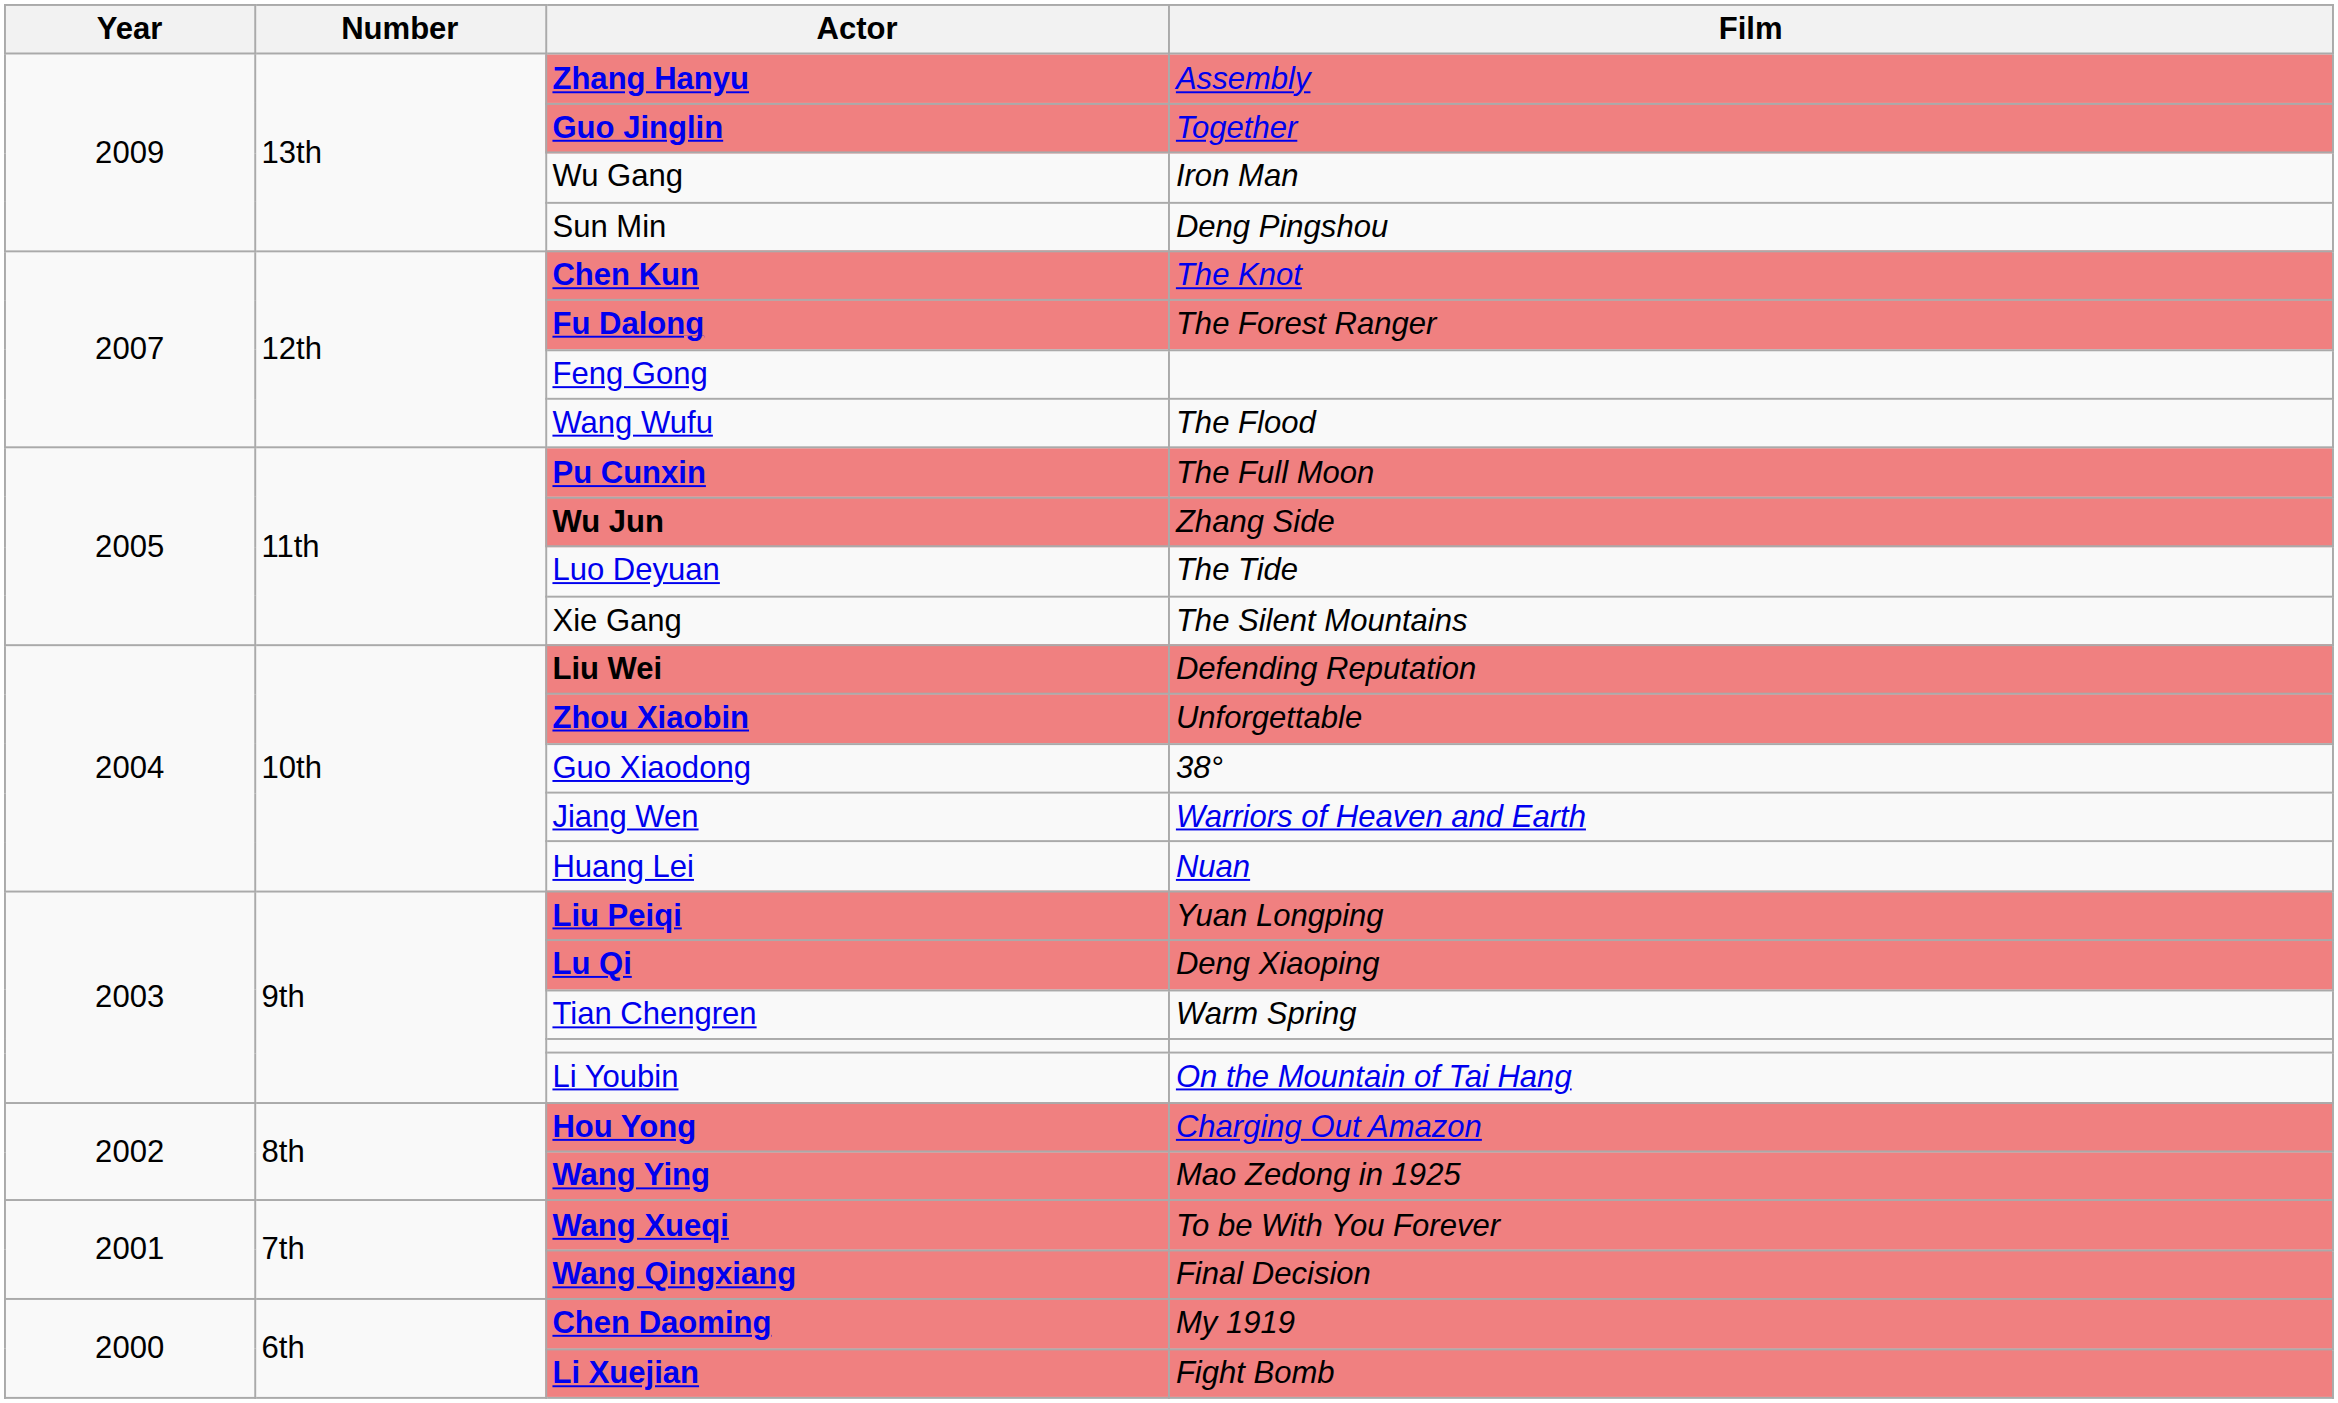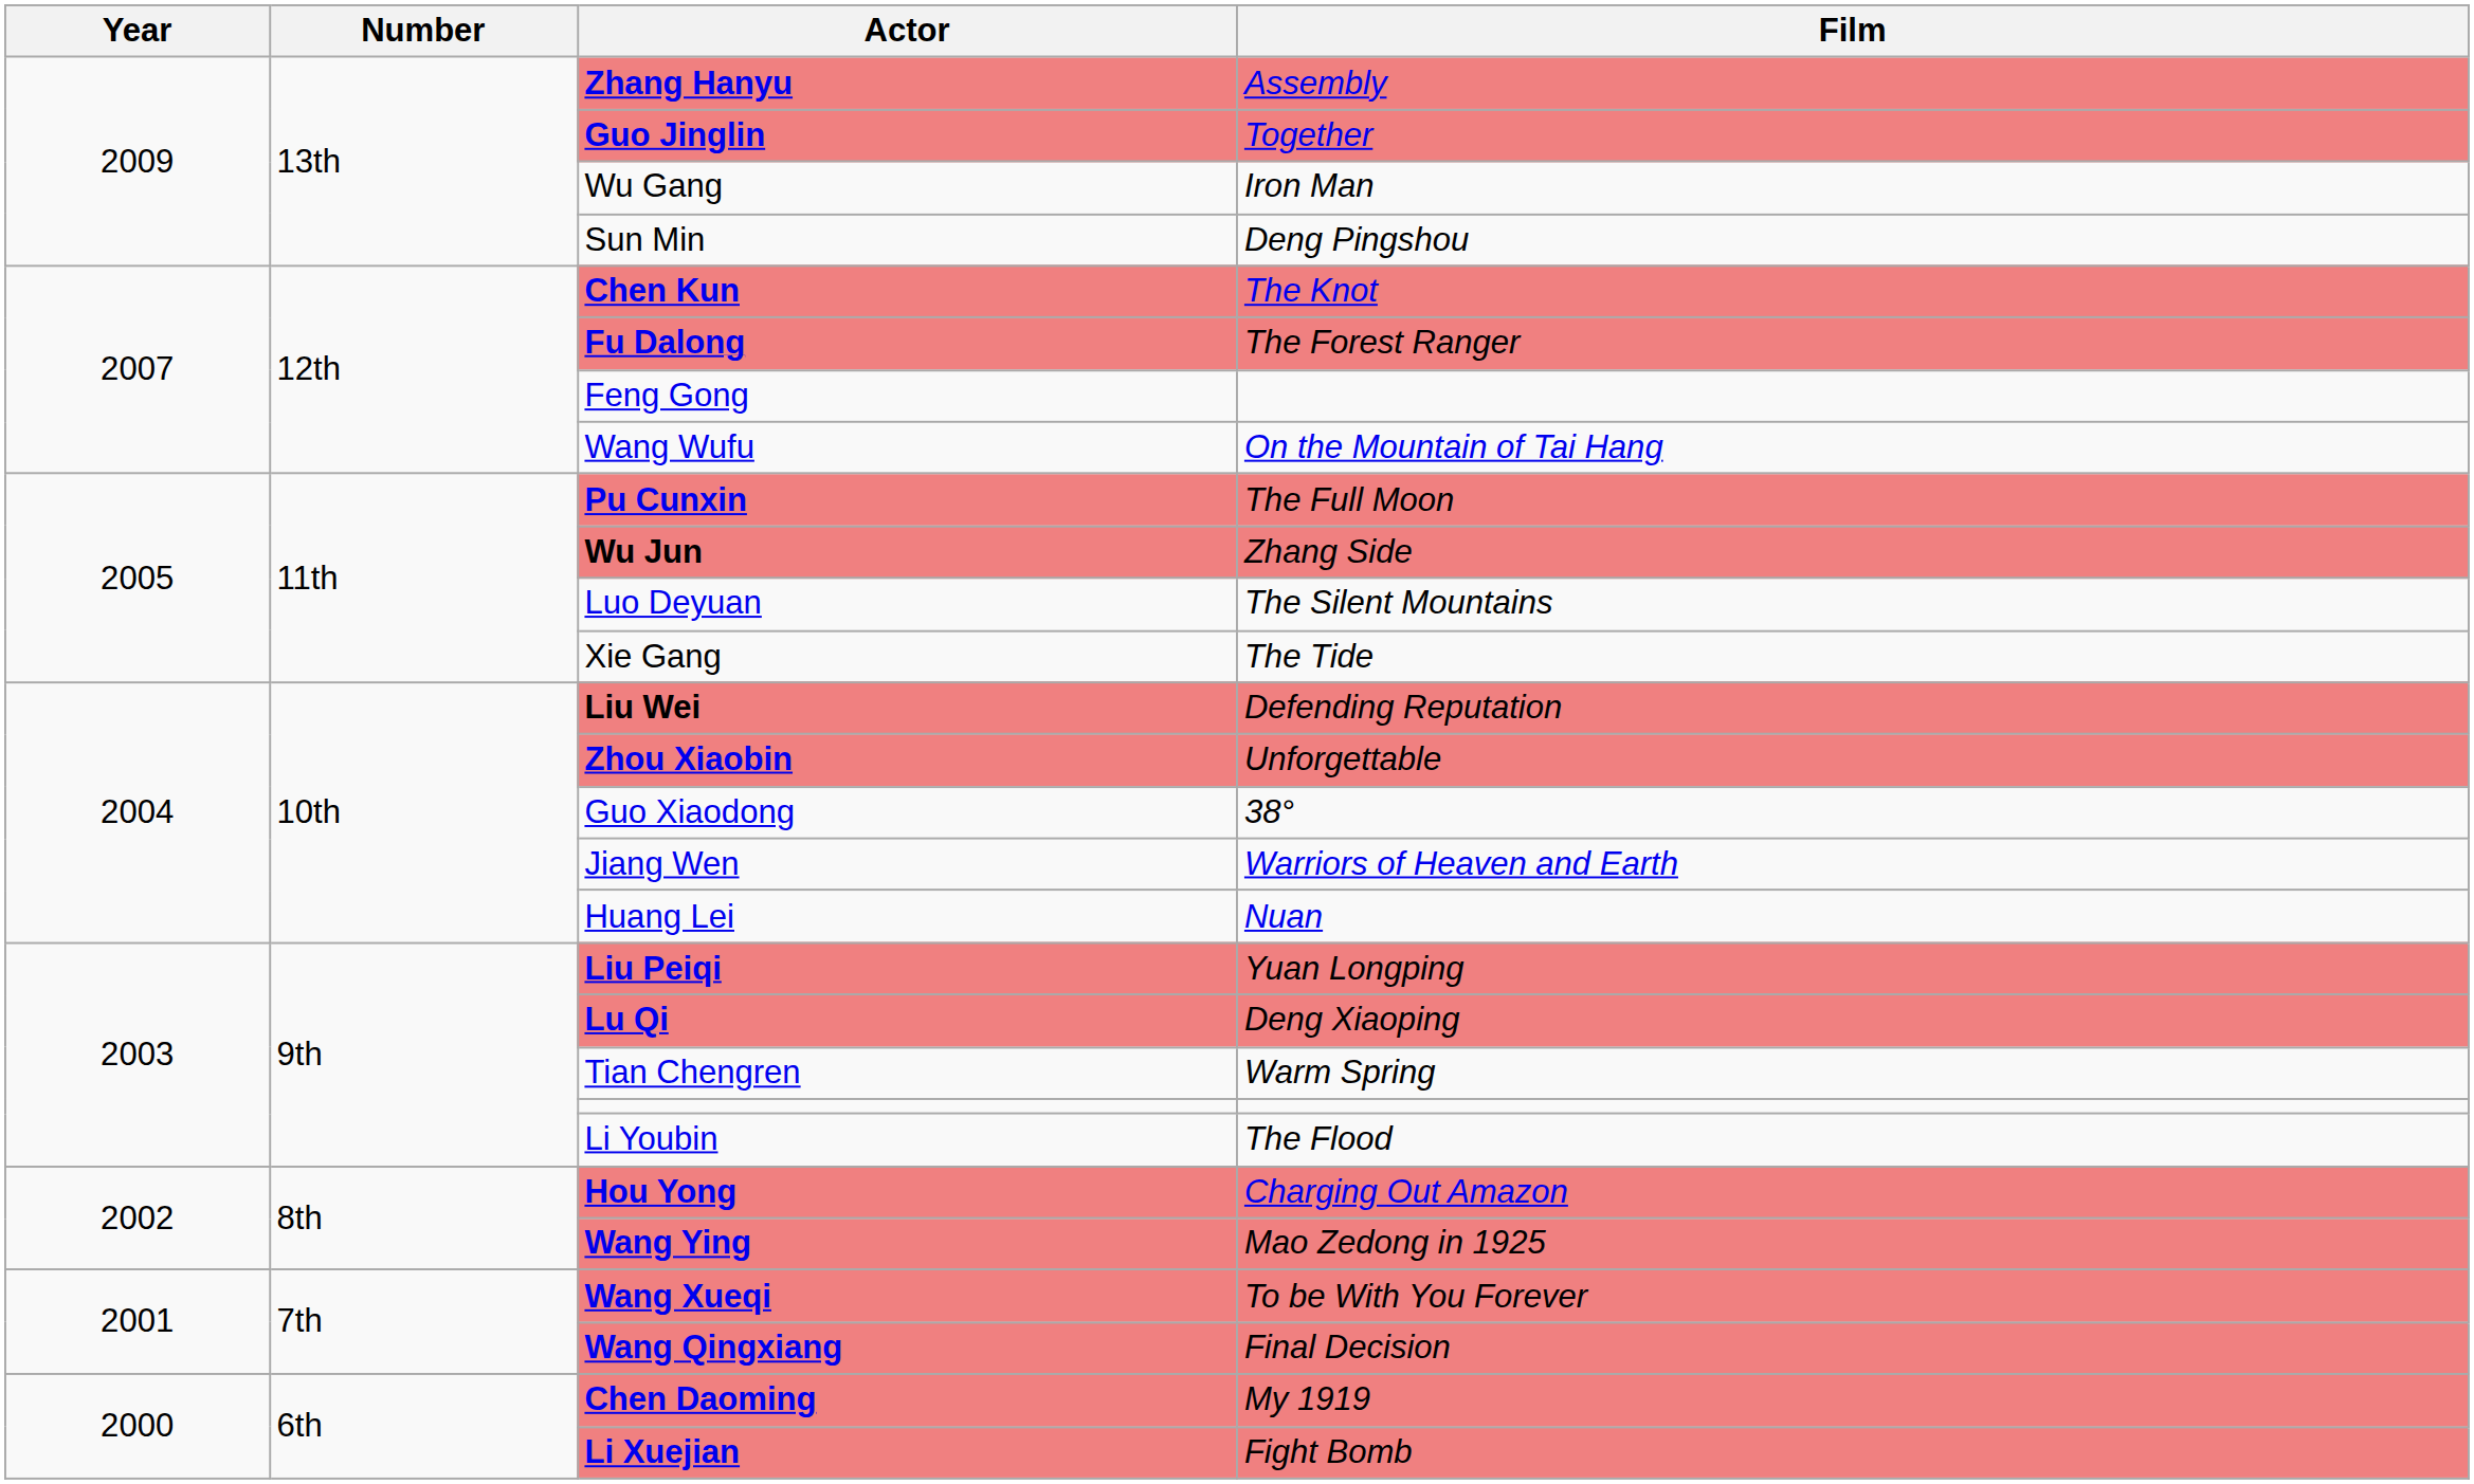 <table class="wikitable" width="95%" align="center">
 <tr>
 <th width="6%">Year</th>
 <th width="7%">Number</th>
 <th width="15%">Actor</th>
 <th width="28%">Film</th>
 </tr>
 <tr>
 <td rowspan="4" style="text-align:center;">2009</td>
 <td rowspan="4">13th</td>
 <td style="background:#F08080;"><strong><a href='#'>Zhang Hanyu</a></strong></td>
 <td style="background:#F08080;"><em><a href='#'>Assembly</a></em></td>
 </tr>
 <tr>
 <td style="background:#F08080;"><strong><a href='#'>Guo Jinglin</a></strong></td>
 <td style="background:#F08080;"><em><a href='#'>Together</a></em></td>
 </tr>
 <tr>
 <td>Wu Gang</td>
 <td><em>Iron Man</em></td>
 </tr>
 <tr>
 <td>Sun Min</td>
 <td><em>Deng Pingshou</em></td>
 </tr>
 <tr>
 <td rowspan="4" style="text-align:center;">2007</td>
 <td rowspan="4">12th</td>
 <td style="background:#F08080;"><strong><a href='#'>Chen Kun</a></strong></td>
 <td style="background:#F08080;"><em><a href='#'>The Knot</a></em></td>
 </tr>
 <tr>
 <td style="background:#F08080;"><strong><a href='#'>Fu Dalong</a></strong></td>
 <td style="background:#F08080;"><em>The Forest Ranger</em></td>
 </tr>
 <tr>
 <td><a href='#'>Feng Gong</a></td>
 <td></td>
 </tr>
 <tr>
 <td><a href='#'>Wang Wufu</a></td>
-<td><em>The Flood</em></td>
+<td><em><a href='#'>On the Mountain of Tai Hang</a></em></td>
 </tr>
 <tr>
 <td rowspan="4" style="text-align:center;">2005</td>
 <td rowspan="4">11th</td>
 <td style="background:#F08080;"><strong><a href='#'>Pu Cunxin</a></strong></td>
 <td style="background:#F08080;"><em>The Full Moon</em></td>
 </tr>
 <tr>
 <td style="background:#F08080;"><strong>Wu Jun</strong></td>
 <td style="background:#F08080;"><em>Zhang Side</em></td>
 </tr>
 <tr>
 <td><a href='#'>Luo Deyuan</a></td>
-<td><em>The Tide</em></td>
+<td><em>The Silent Mountains</em></td>
 </tr>
 <tr>
 <td>Xie Gang</td>
-<td><em>The Silent Mountains</em></td>
+<td><em>The Tide</em></td>
 </tr>
 <tr>
 <td rowspan="5" style="text-align:center;">2004</td>
 <td rowspan="5">10th</td>
 <td style="background:#F08080;"><strong>Liu Wei</strong></td>
 <td style="background:#F08080;"><em>Defending Reputation</em></td>
 </tr>
 <tr>
 <td style="background:#F08080;"><strong><a href='#'>Zhou Xiaobin</a></strong></td>
 <td style="background:#F08080;"><em>Unforgettable</em></td>
 </tr>
 <tr>
 <td><a href='#'>Guo Xiaodong</a></td>
 <td><em>38°</em></td>
 </tr>
 <tr>
 <td><a href='#'>Jiang Wen</a></td>
 <td><em><a href='#'>Warriors of Heaven and Earth</a></em></td>
 </tr>
 <tr>
 <td><a href='#'>Huang Lei</a></td>
 <td><em><a href='#'>Nuan</a></em></td>
 </tr>
 <tr>
 <td rowspan="5" style="text-align:center;">2003</td>
 <td rowspan="5">9th</td>
 <td style="background:#F08080;"><strong><a href='#'>Liu Peiqi</a></strong></td>
 <td style="background:#F08080;"><em>Yuan Longping</em></td>
 </tr>
 <tr>
 <td style="background:#F08080;"><strong><a href='#'>Lu Qi</a></strong></td>
 <td style="background:#F08080;"><em>Deng Xiaoping</em></td>
 </tr>
 <tr>
 <td><a href='#'>Tian Chengren</a></td>
 <td><em>Warm Spring</em></td>
 </tr>
 <tr>
 <td></td>
 <td></td>
 </tr>
 <tr>
 <td><a href='#'>Li Youbin</a></td>
-<td><em><a href='#'>On the Mountain of Tai Hang</a></em></td>
+<td><em>The Flood</em></td>
 </tr>
 <tr>
 <td rowspan="2" style="text-align:center;">2002</td>
 <td rowspan="2">8th</td>
 <td style="background:#F08080;"><strong><a href='#'>Hou Yong</a></strong></td>
 <td style="background:#F08080;"><em><a href='#'>Charging Out Amazon</a></em></td>
 </tr>
 <tr>
 <td style="background:#F08080;"><strong><a href='#'>Wang Ying</a></strong></td>
 <td style="background:#F08080;"><em>Mao Zedong in 1925</em></td>
 </tr>
 <tr>
 <td rowspan="2" style="text-align:center;">2001</td>
 <td rowspan="2">7th</td>
 <td style="background:#F08080;"><strong><a href='#'>Wang Xueqi</a></strong></td>
 <td style="background:#F08080;"><em>To be With You Forever</em></td>
 </tr>
 <tr>
 <td style="background:#F08080;"><strong><a href='#'>Wang Qingxiang</a></strong></td>
 <td style="background:#F08080;"><em>Final Decision</em></td>
 </tr>
 <tr>
 <td rowspan="10" style="text-align:center;">2000</td>
 <td rowspan="10">6th</td>
 <td style="background:#F08080;"><strong><a href='#'>Chen Daoming</a></strong></td>
 <td style="background:#F08080;"><em>My 1919</em></td>
 </tr>
 <tr>
 <td style="background:#F08080;"><strong><a href='#'>Li Xuejian</a></strong></td>
 <td style="background:#F08080;"><em>Fight Bomb</em></td>
 </tr>
 </table>
